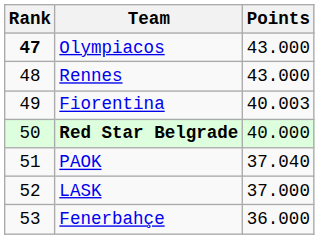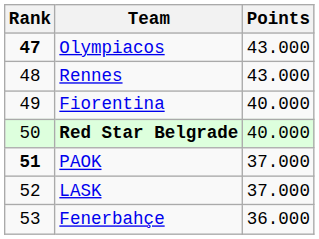 <table class="wikitable" style="text-align: center;">
 <tr>
 <th>Rank</th>
 <th>Team</th>
 <th>Points</th>
 </tr>
 <tr>
 <td><strong>47</strong></td>
 <td align=left> <a href='#'>Olympiacos</a></td>
 <td>43.000</td>
 </tr>
 <tr>
 <td>48</td>
 <td align=left> <a href='#'>Rennes</a></td>
 <td>43.000</td>
 </tr>
 <tr>
 <td>49</td>
 <td align=left> <a href='#'>Fiorentina</a></td>
-<td>40.003</td>
+<td>40.000</td>
 </tr>
 <tr bgcolor="#ddffdd">
 <td>50</td>
 <td align=left> <strong>Red Star Belgrade</strong></td>
 <td>40.000</td>
 </tr>
 <tr>
-<td>51</td>
+<td><strong>51</strong></td>
 <td align=left> <a href='#'>PAOK</a></td>
-<td>37.040</td>
+<td>37.000</td>
 </tr>
 <tr>
 <td>52</td>
 <td align=left> <a href='#'>LASK</a></td>
 <td>37.000</td>
 </tr>
 <tr>
 <td>53</td>
 <td align=left> <a href='#'>Fenerbahçe</a></td>
 <td>36.000</td>
 </tr>
 </table>
